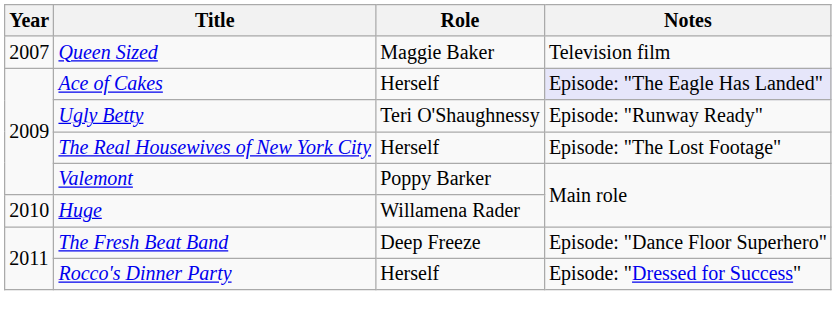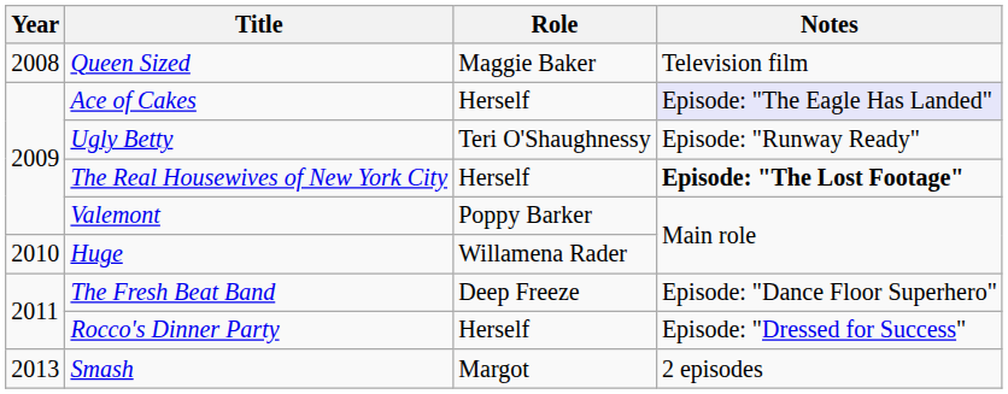 <table class="wikitable sortable">
 <tr>
 <th>Year</th>
 <th>Title</th>
 <th>Role</th>
 <th class="unsortable">Notes</th>
 </tr>
 <tr>
-<td>2007</td>
+<td>2008</td>
 <td><em><a href='#'>Queen Sized</a></em></td>
 <td>Maggie Baker</td>
 <td>Television film</td>
 </tr>
 <tr>
 <td rowspan="4">2009</td>
 <td><em><a href='#'>Ace of Cakes</a></em></td>
 <td>Herself</td>
 <td style="background: lavender;">Episode: "The Eagle Has Landed"</td>
 </tr>
 <tr>
 <td><em><a href='#'>Ugly Betty</a></em></td>
 <td>Teri O'Shaughnessy</td>
 <td>Episode: "Runway Ready"</td>
 </tr>
 <tr>
 <td><em><a href='#'>The Real Housewives of New York City</a></em></td>
 <td>Herself</td>
-<td>Episode: "The Lost Footage"</td>
+<td><strong>Episode: "The Lost Footage"</strong></td>
 </tr>
 <tr>
 <td><em><a href='#'>Valemont</a></em></td>
 <td>Poppy Barker</td>
 <td rowspan="2">Main role</td>
 </tr>
 <tr>
 <td>2010</td>
 <td><em><a href='#'>Huge</a></em></td>
 <td>Willamena Rader</td>
 </tr>
 <tr>
 <td rowspan="2">2011</td>
 <td><em><a href='#'>The Fresh Beat Band</a></em></td>
 <td>Deep Freeze</td>
 <td>Episode: "Dance Floor Superhero"</td>
 </tr>
 <tr>
 <td><em><a href='#'>Rocco's Dinner Party</a></em></td>
 <td>Herself</td>
 <td>Episode: "<a href='#'>Dressed for Success</a>"</td>
 </tr>
+<tr>
+<td>2013</td>
+<td><em><a href='#'>Smash</a></em></td>
+<td>Margot</td>
+<td>2 episodes</td>
+</tr>
 </table>
